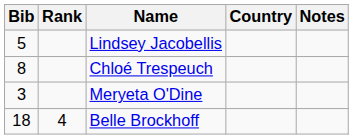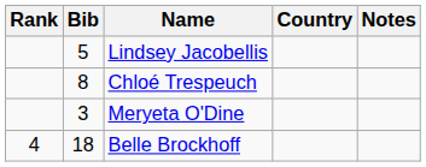 <table class="wikitable" style="text-align:center;">
 <tr>
+<th>Rank</th>
 <th>Bib</th>
-<th>Rank</th>
 <th>Name</th>
 <th>Country</th>
 <th>Notes</th>
 </tr>
 <tr>
+<td></td>
 <td>5</td>
-<td></td>
 <td align=left><a href='#'>Lindsey Jacobellis</a></td>
 <td align=left></td>
 <td></td>
 </tr>
 <tr>
+<td></td>
 <td>8</td>
-<td></td>
 <td align=left><a href='#'>Chloé Trespeuch</a></td>
 <td align=left></td>
 <td></td>
 </tr>
 <tr>
+<td></td>
 <td>3</td>
-<td></td>
 <td align=left><a href='#'>Meryeta O'Dine</a></td>
 <td align=left></td>
 <td></td>
 </tr>
 <tr>
+<td>4</td>
 <td>18</td>
-<td>4</td>
 <td align=left><a href='#'>Belle Brockhoff</a></td>
 <td align=left></td>
 <td></td>
 </tr>
 </table>
